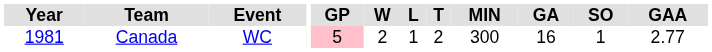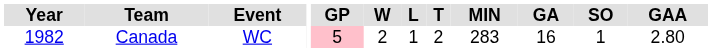 <table border="0" cellpadding="1" cellspacing="0" ID="Table3" style="text-align:center; width:40em">
 <tr ALIGN="center" bgcolor="#e0e0e0">
 <th>Year</th>
 <th>Team</th>
 <th>Event</th>
 <th rowspan="99" bgcolor="#ffffff"></th>
 <th>GP</th>
 <th>W</th>
 <th>L</th>
 <th>T</th>
 <th>MIN</th>
 <th>GA</th>
 <th>SO</th>
 <th>GAA</th>
 </tr>
 <tr>
-<td><a href='#'>1981</a></td>
+<td><a href='#'>1982</a></td>
 <td><a href='#'>Canada</a></td>
 <td><a href='#'>WC</a></td>
 <td style="background: pink;">5</td>
 <td>2</td>
 <td>1</td>
 <td>2</td>
-<td>300</td>
+<td>283</td>
 <td>16</td>
 <td>1</td>
-<td>2.77</td>
+<td>2.80</td>
 </tr>
 </table>
